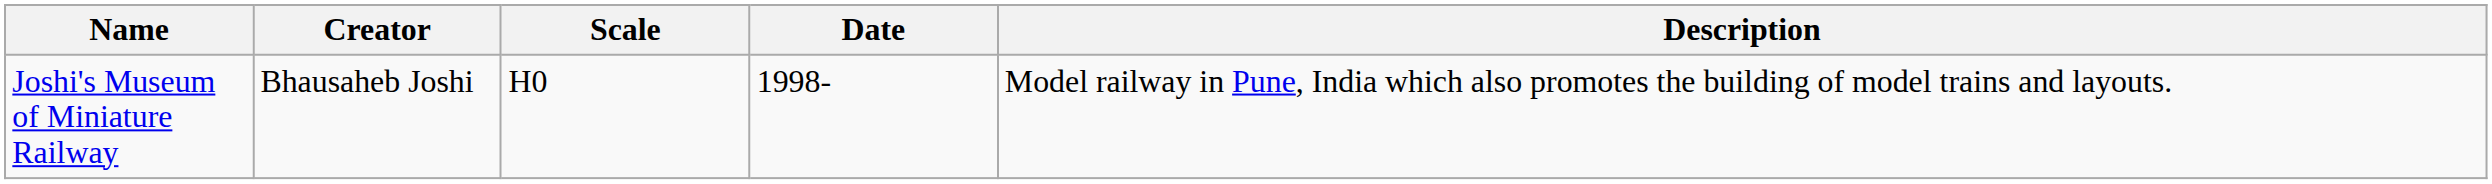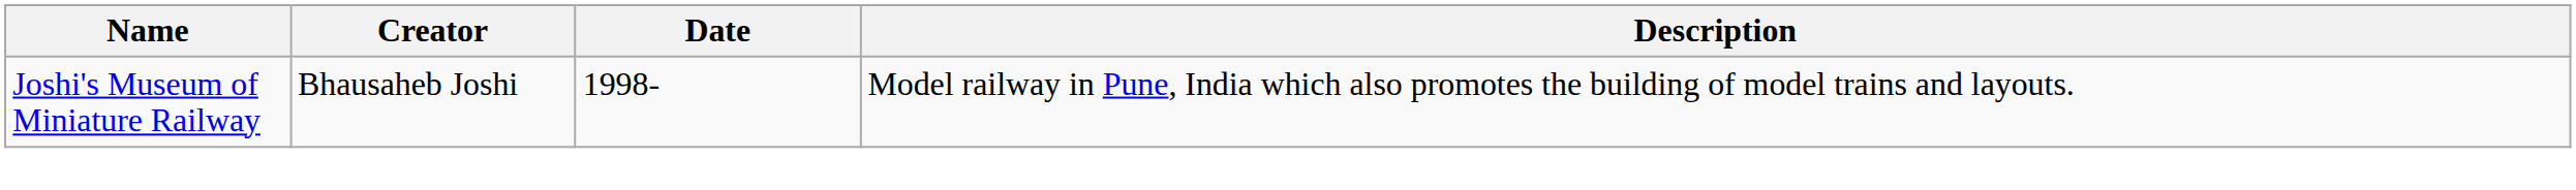 <table class="wikitable sortable">
 <tr>
 <th style="width: 10%;">Name</th>
 <th style="width: 10%;">Creator</th>
-<th style="width: 10%;">Scale</th>
 <th style="width: 10%;">Date</th>
 <th style="width: 60%;">Description</th>
 </tr>
 <tr style="vertical-align: top;">
 <td><a href='#'>Joshi's Museum of Miniature Railway</a></td>
 <td>Bhausaheb Joshi</td>
-<td>H0</td>
 <td>1998-</td>
 <td>Model railway in <a href='#'>Pune</a>, India which also promotes the building of model trains and layouts.</td>
 </tr>
 </table>
